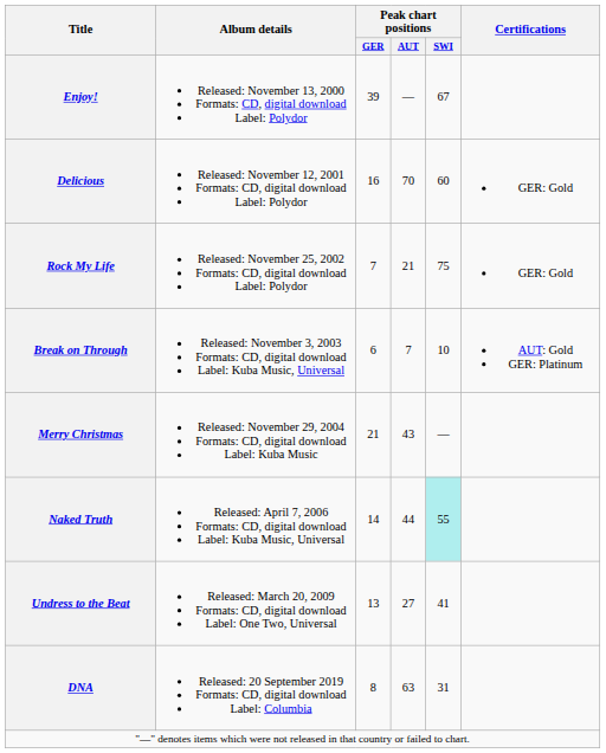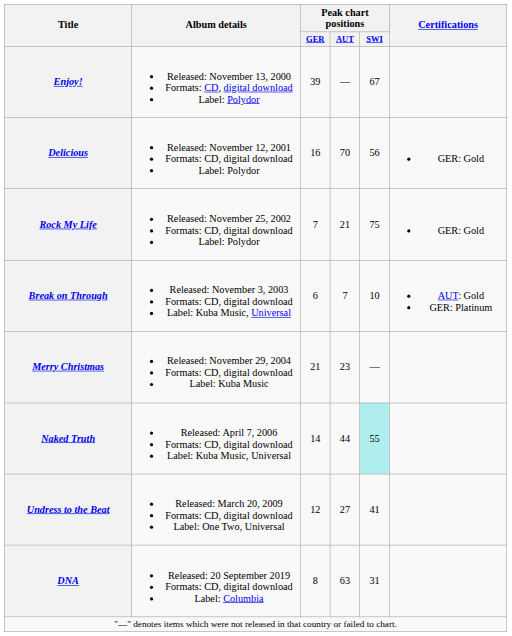 <table class="wikitable plainrowheaders" style="text-align:center;" border="1">
 <tr>
 <th scope="col" rowspan="2" style="width:12em;">Title</th>
 <th scope="col" rowspan="2" style="width:16em;">Album details</th>
 <th scope="col" colspan="3">Peak chart positions</th>
 <th scope="col" rowspan="2" style="width:11em;"><a href='#'>Certifications</a></th>
 </tr>
 <tr style="font-size:smaller;">
 <th width="40"><a href='#'>GER</a><br></th>
 <th width="40"><a href='#'>AUT</a><br></th>
 <th width="40"><a href='#'>SWI</a><br></th>
 </tr>
 <tr>
 <th scope="row"><em><a href='#'>Enjoy!</a></em></th>
 <td><br><ul><li>Released: November 13, 2000</li><li>Formats: <a href='#'>CD</a>, <a href='#'>digital download</a></li><li>Label: <a href='#'>Polydor</a></li></ul></td>
 <td>39</td>
 <td>—</td>
 <td>67</td>
 <td></td>
 </tr>
 <tr>
 <th scope="row"><em><a href='#'>Delicious</a></em></th>
 <td><br><ul><li>Released: November 12, 2001</li><li>Formats: CD, digital download</li><li>Label: Polydor</li></ul></td>
 <td>16</td>
 <td>70</td>
-<td>60</td>
+<td>56</td>
 <td><br><ul><li>GER: Gold</li></ul></td>
 </tr>
 <tr>
 <th scope="row"><em><a href='#'>Rock My Life</a></em></th>
 <td><br><ul><li>Released: November 25, 2002</li><li>Formats: CD, digital download</li><li>Label: Polydor</li></ul></td>
 <td>7</td>
 <td>21</td>
 <td>75</td>
 <td><br><ul><li>GER: Gold</li></ul></td>
 </tr>
 <tr>
 <th scope="row"><em><a href='#'>Break on Through</a></em></th>
 <td><br><ul><li>Released: November 3, 2003</li><li>Formats: CD, digital download</li><li>Label: Kuba Music, <a href='#'>Universal</a></li></ul></td>
 <td>6</td>
 <td>7</td>
 <td>10</td>
 <td><br><ul><li><a href='#'>AUT</a>: Gold</li><li>GER: Platinum</li></ul></td>
 </tr>
 <tr>
 <th scope="row"><em><a href='#'>Merry Christmas</a></em></th>
 <td><br><ul><li>Released: November 29, 2004</li><li>Formats: CD, digital download</li><li>Label: Kuba Music</li></ul></td>
 <td>21</td>
-<td>43</td>
+<td>23</td>
 <td>—</td>
 <td></td>
 </tr>
 <tr>
 <th scope="row"><em><a href='#'>Naked Truth</a></em></th>
 <td><br><ul><li>Released: April 7, 2006</li><li>Formats: CD, digital download</li><li>Label: Kuba Music, Universal</li></ul></td>
 <td>14</td>
 <td>44</td>
 <td style="background: paleturquoise;">55</td>
 <td></td>
 </tr>
 <tr>
 <th scope="row"><em><a href='#'>Undress to the Beat</a></em></th>
 <td><br><ul><li>Released: March 20, 2009</li><li>Formats: CD, digital download</li><li>Label: One Two, Universal</li></ul></td>
-<td>13</td>
+<td>12</td>
 <td>27</td>
 <td>41</td>
 <td></td>
 </tr>
 <tr>
 <th scope="row"><em><a href='#'>DNA</a></em></th>
 <td><br><ul><li>Released: 20 September 2019</li><li>Formats: CD, digital download</li><li>Label: <a href='#'>Columbia</a></li></ul></td>
 <td>8</td>
 <td>63</td>
 <td>31</td>
 <td></td>
 </tr>
 <tr>
 <td colspan="14"  style="text-align:center; font-size:90%;">"—" denotes items which were not released in that country or failed to chart.</td>
 </tr>
 </table>
